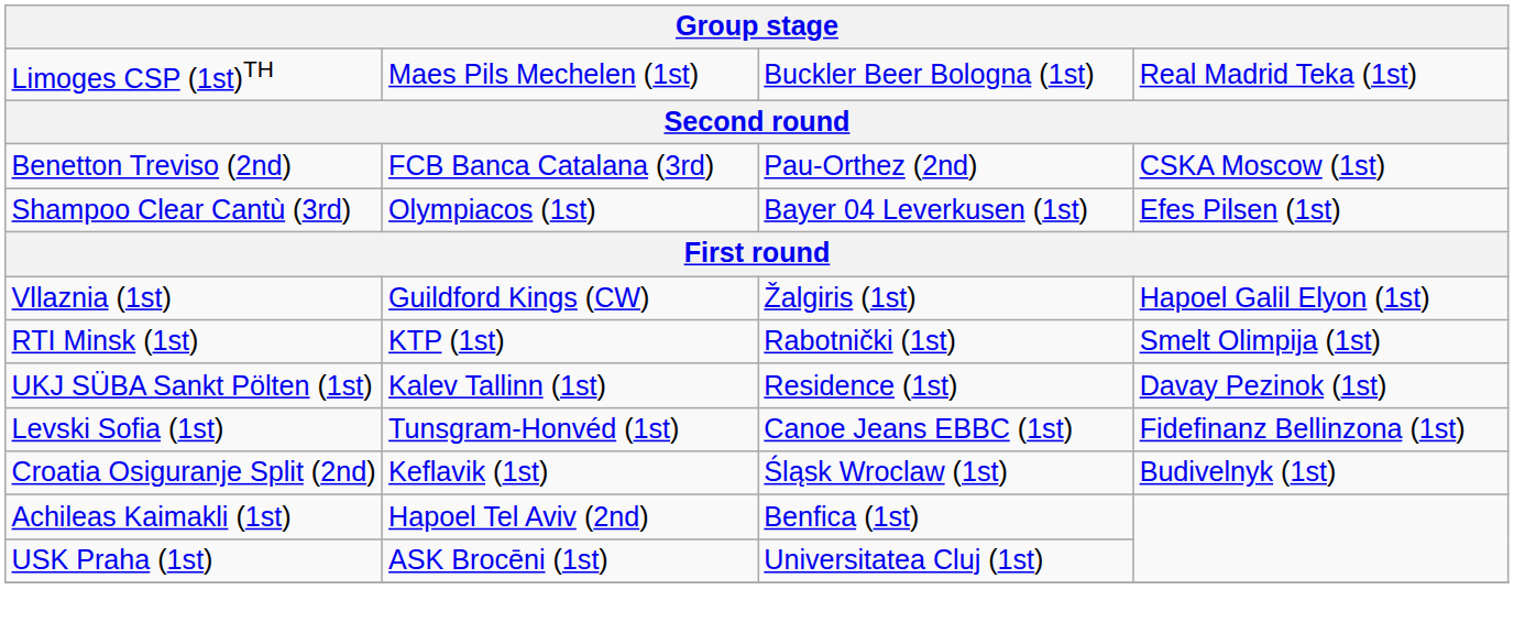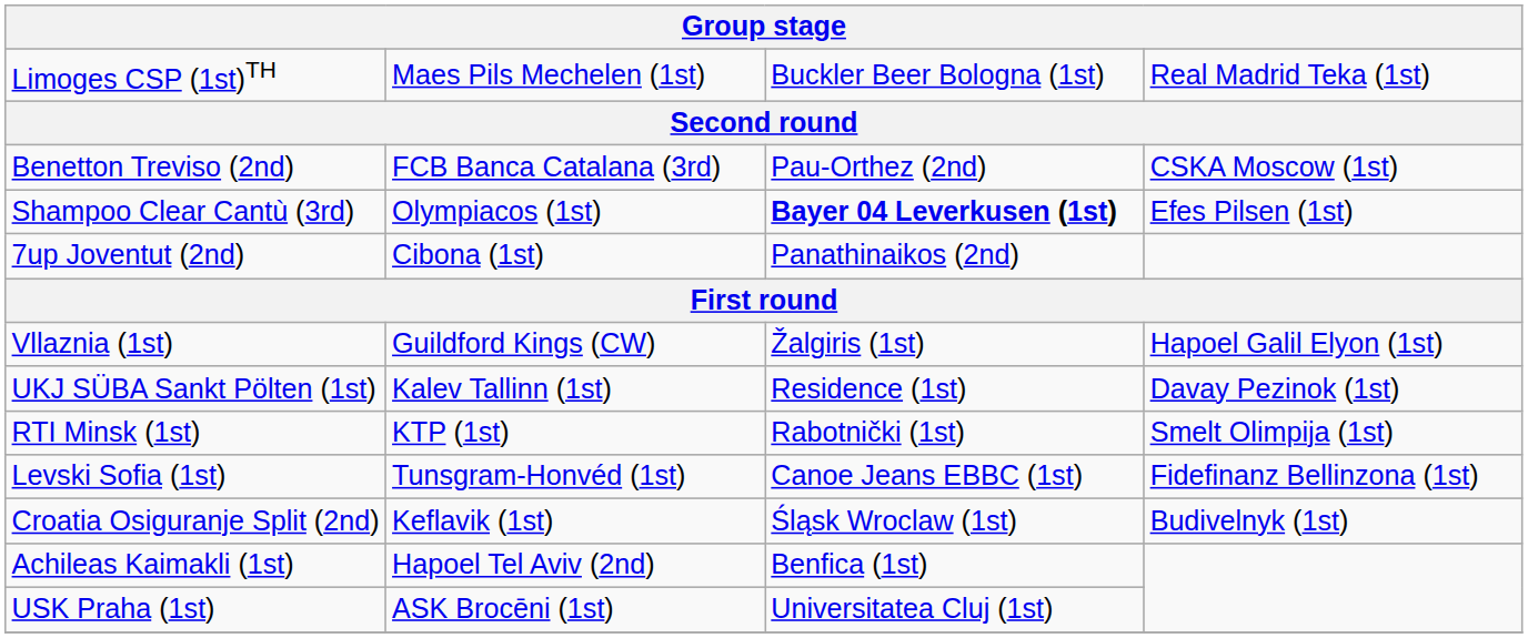 <table class="wikitable" style="white-space: nowrap;">
 <tr>
 <th colspan="4"><a href='#'>Group stage</a></th>
 </tr>
 <tr>
 <td width="210"> <a href='#'>Limoges CSP</a> (<a href='#'>1st</a>)<sup>TH</sup></td>
 <td width="210"> <a href='#'>Maes Pils Mechelen</a> (<a href='#'>1st</a>)</td>
 <td width="210"> <a href='#'>Buckler Beer Bologna</a> (<a href='#'>1st</a>)</td>
 <td width="210"> <a href='#'>Real Madrid Teka</a> (<a href='#'>1st</a>)</td>
 </tr>
 <tr>
 <th colspan="4"><a href='#'>Second round</a></th>
 </tr>
 <tr>
 <td width="210"> <a href='#'>Benetton Treviso</a> (<a href='#'>2nd</a>)</td>
 <td width="210"> <a href='#'>FCB Banca Catalana</a> (<a href='#'>3rd</a>)</td>
 <td width="210"> <a href='#'>Pau-Orthez</a> (<a href='#'>2nd</a>)</td>
 <td width="210"> <a href='#'>CSKA Moscow</a> (<a href='#'>1st</a>)</td>
 </tr>
 <tr>
 <td width="210"> <a href='#'>Shampoo Clear Cantù</a> (<a href='#'>3rd</a>)</td>
 <td width="210"> <a href='#'>Olympiacos</a> (<a href='#'>1st</a>)</td>
-<td width="210"> <a href='#'>Bayer 04 Leverkusen</a> (<a href='#'>1st</a>)</td>
+<td width="210"><strong> <a href='#'>Bayer 04 Leverkusen</a> (<a href='#'>1st</a>)</strong></td>
 <td width="210"> <a href='#'>Efes Pilsen</a> (<a href='#'>1st</a>)</td>
+</tr>
+<tr>
+<td width="210"> <a href='#'>7up Joventut</a> (<a href='#'>2nd</a>)</td>
+<td width="210"> <a href='#'>Cibona</a> (<a href='#'>1st</a>)</td>
+<td width="210"> <a href='#'>Panathinaikos</a> (<a href='#'>2nd</a>)</td>
+<td width="210"></td>
 </tr>
 <tr>
 <th colspan="4"><a href='#'>First round</a></th>
 </tr>
 <tr>
 <td width="210"> <a href='#'>Vllaznia</a> (<a href='#'>1st</a>)</td>
 <td width="210"> <a href='#'>Guildford Kings</a> (<a href='#'>CW</a>)</td>
 <td width="210"> <a href='#'>Žalgiris</a> (<a href='#'>1st</a>)</td>
 <td width="210"> <a href='#'>Hapoel Galil Elyon</a> (<a href='#'>1st</a>)</td>
 </tr>
 <tr>
+<td width="210"> <a href='#'>UKJ SÜBA Sankt Pölten</a> (<a href='#'>1st</a>)</td>
+<td width="210"> <a href='#'>Kalev Tallinn</a> (<a href='#'>1st</a>)</td>
+<td width="210"> <a href='#'>Residence</a> (<a href='#'>1st</a>)</td>
+<td width="210"> <a href='#'>Davay Pezinok</a> (<a href='#'>1st</a>)</td>
+</tr>
+<tr>
 <td width="210"> <a href='#'>RTI Minsk</a> (<a href='#'>1st</a>)</td>
 <td width="210"> <a href='#'>KTP</a> (<a href='#'>1st</a>)</td>
 <td width="210"> <a href='#'>Rabotnički</a> (<a href='#'>1st</a>)</td>
 <td width="210"> <a href='#'>Smelt Olimpija</a> (<a href='#'>1st</a>)</td>
-</tr>
-<tr>
-<td width="210"> <a href='#'>UKJ SÜBA Sankt Pölten</a> (<a href='#'>1st</a>)</td>
-<td width="210"> <a href='#'>Kalev Tallinn</a> (<a href='#'>1st</a>)</td>
-<td width="210"> <a href='#'>Residence</a> (<a href='#'>1st</a>)</td>
-<td width="210"> <a href='#'>Davay Pezinok</a> (<a href='#'>1st</a>)</td>
 </tr>
 <tr>
 <td width="210"> <a href='#'>Levski Sofia</a> (<a href='#'>1st</a>)</td>
 <td width="210"> <a href='#'>Tunsgram-Honvéd</a> (<a href='#'>1st</a>)</td>
 <td width="210"> <a href='#'>Canoe Jeans EBBC</a> (<a href='#'>1st</a>)</td>
 <td width="210"> <a href='#'>Fidefinanz Bellinzona</a> (<a href='#'>1st</a>)</td>
 </tr>
 <tr>
 <td width="210"> <a href='#'>Croatia Osiguranje Split</a> (<a href='#'>2nd</a>)</td>
 <td width="210"> <a href='#'>Keflavik</a> (<a href='#'>1st</a>)</td>
 <td width="210"> <a href='#'>Śląsk Wroclaw</a> (<a href='#'>1st</a>)</td>
 <td width="210"> <a href='#'>Budivelnyk</a> (<a href='#'>1st</a>)</td>
 </tr>
 <tr>
 <td> <a href='#'>Achileas Kaimakli</a> (<a href='#'>1st</a>)</td>
 <td> <a href='#'>Hapoel Tel Aviv</a> (<a href='#'>2nd</a>)</td>
 <td> <a href='#'>Benfica</a> (<a href='#'>1st</a>)</td>
 <td rowspan="2"></td>
 </tr>
 <tr>
 <td> <a href='#'>USK Praha</a> (<a href='#'>1st</a>)</td>
 <td> <a href='#'>ASK Brocēni</a> (<a href='#'>1st</a>)</td>
 <td> <a href='#'>Universitatea Cluj</a> (<a href='#'>1st</a>)</td>
 </tr>
 <tr>
 </tr>
 </table>
